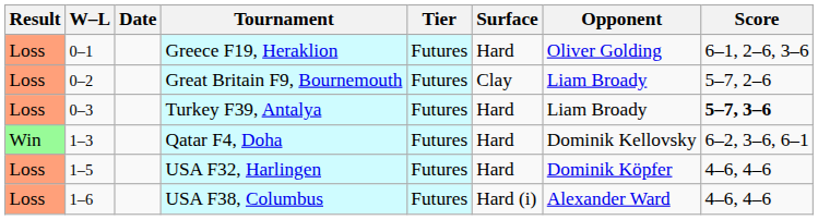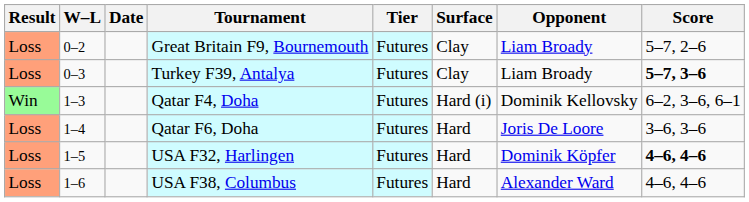 <table class="sortable wikitable">
 <tr>
 <th>Result</th>
 <th class="unsortable">W–L</th>
 <th>Date</th>
 <th>Tournament</th>
 <th>Tier</th>
 <th>Surface</th>
 <th>Opponent</th>
 <th class="unsortable">Score</th>
-</tr>
-<tr>
-<td bgcolor=FFA07A>Loss</td>
-<td><small>0–1</small></td>
-<td></td>
-<td style="background:#cffcff;">Greece F19, <a href='#'>Heraklion</a></td>
-<td style="background:#cffcff;">Futures</td>
-<td>Hard</td>
-<td> <a href='#'>Oliver Golding</a></td>
-<td>6–1, 2–6, 3–6</td>
 </tr>
 <tr>
 <td bgcolor=FFA07A>Loss</td>
 <td><small>0–2</small></td>
 <td></td>
 <td style="background:#cffcff;">Great Britain F9, <a href='#'>Bournemouth</a></td>
 <td style="background:#cffcff;">Futures</td>
 <td>Clay</td>
 <td> <a href='#'>Liam Broady</a></td>
 <td>5–7, 2–6</td>
 </tr>
 <tr>
 <td bgcolor=FFA07A>Loss</td>
 <td><small>0–3</small></td>
 <td></td>
 <td style="background:#cffcff;">Turkey F39, <a href='#'>Antalya</a></td>
 <td style="background:#cffcff;">Futures</td>
-<td>Hard</td>
+<td>Clay</td>
 <td> Liam Broady</td>
 <td><strong>5–7, 3–6</strong></td>
 </tr>
 <tr>
 <td bgcolor=#98fb98>Win</td>
 <td><small>1–3</small></td>
 <td></td>
 <td style="background:#cffcff;">Qatar F4, <a href='#'>Doha</a></td>
 <td style="background:#cffcff;">Futures</td>
-<td>Hard</td>
+<td>Hard (i)</td>
 <td> Dominik Kellovsky</td>
 <td>6–2, 3–6, 6–1</td>
+</tr>
+<tr>
+<td bgcolor=FFA07A>Loss</td>
+<td><small>1–4</small></td>
+<td></td>
+<td style="background:#cffcff;">Qatar F6, Doha</td>
+<td style="background:#cffcff;">Futures</td>
+<td>Hard</td>
+<td> <a href='#'>Joris De Loore</a></td>
+<td>3–6, 3–6</td>
 </tr>
 <tr>
 <td bgcolor=FFA07A>Loss</td>
 <td><small>1–5</small></td>
 <td></td>
 <td style="background:#cffcff;">USA F32, <a href='#'>Harlingen</a></td>
 <td style="background:#cffcff;">Futures</td>
 <td>Hard</td>
 <td> <a href='#'>Dominik Köpfer</a></td>
-<td>4–6, 4–6</td>
+<td><strong>4–6, 4–6</strong></td>
 </tr>
 <tr>
 <td bgcolor=FFA07A>Loss</td>
 <td><small>1–6</small></td>
 <td></td>
 <td style="background:#cffcff;">USA F38, <a href='#'>Columbus</a></td>
 <td style="background:#cffcff;">Futures</td>
-<td>Hard (i)</td>
+<td>Hard</td>
 <td> <a href='#'>Alexander Ward</a></td>
 <td>4–6, 4–6</td>
 </tr>
 </table>
